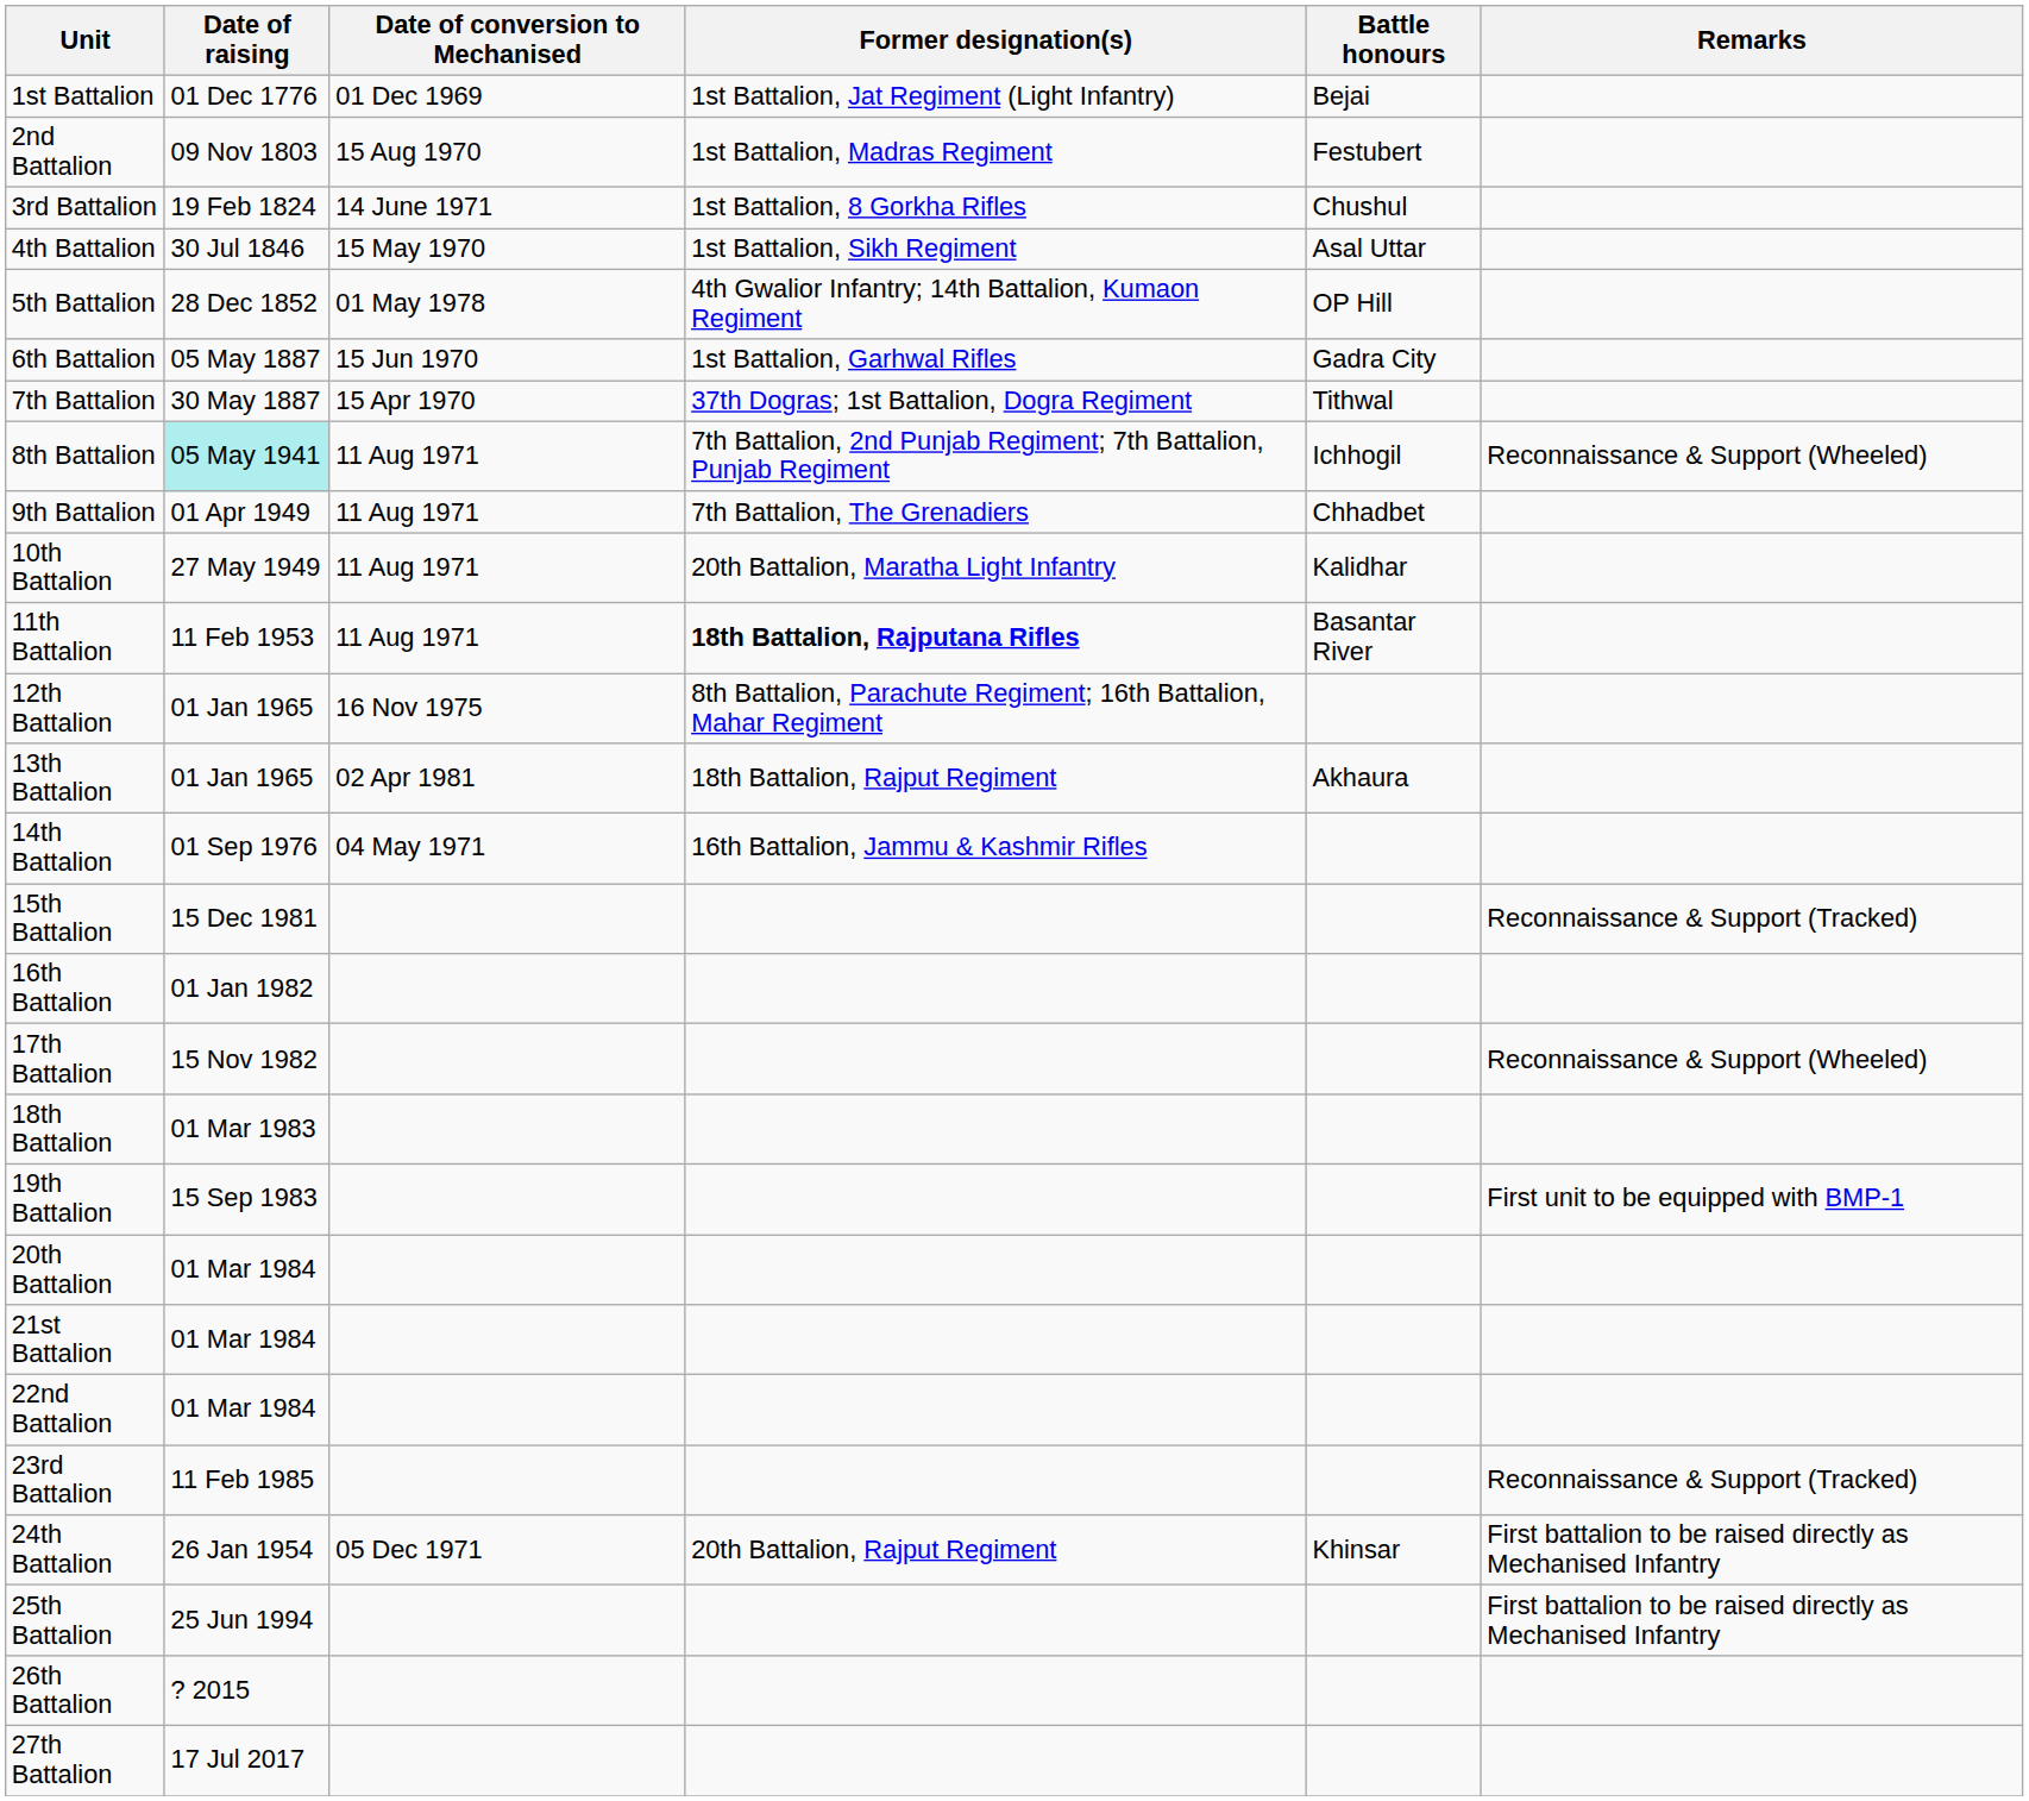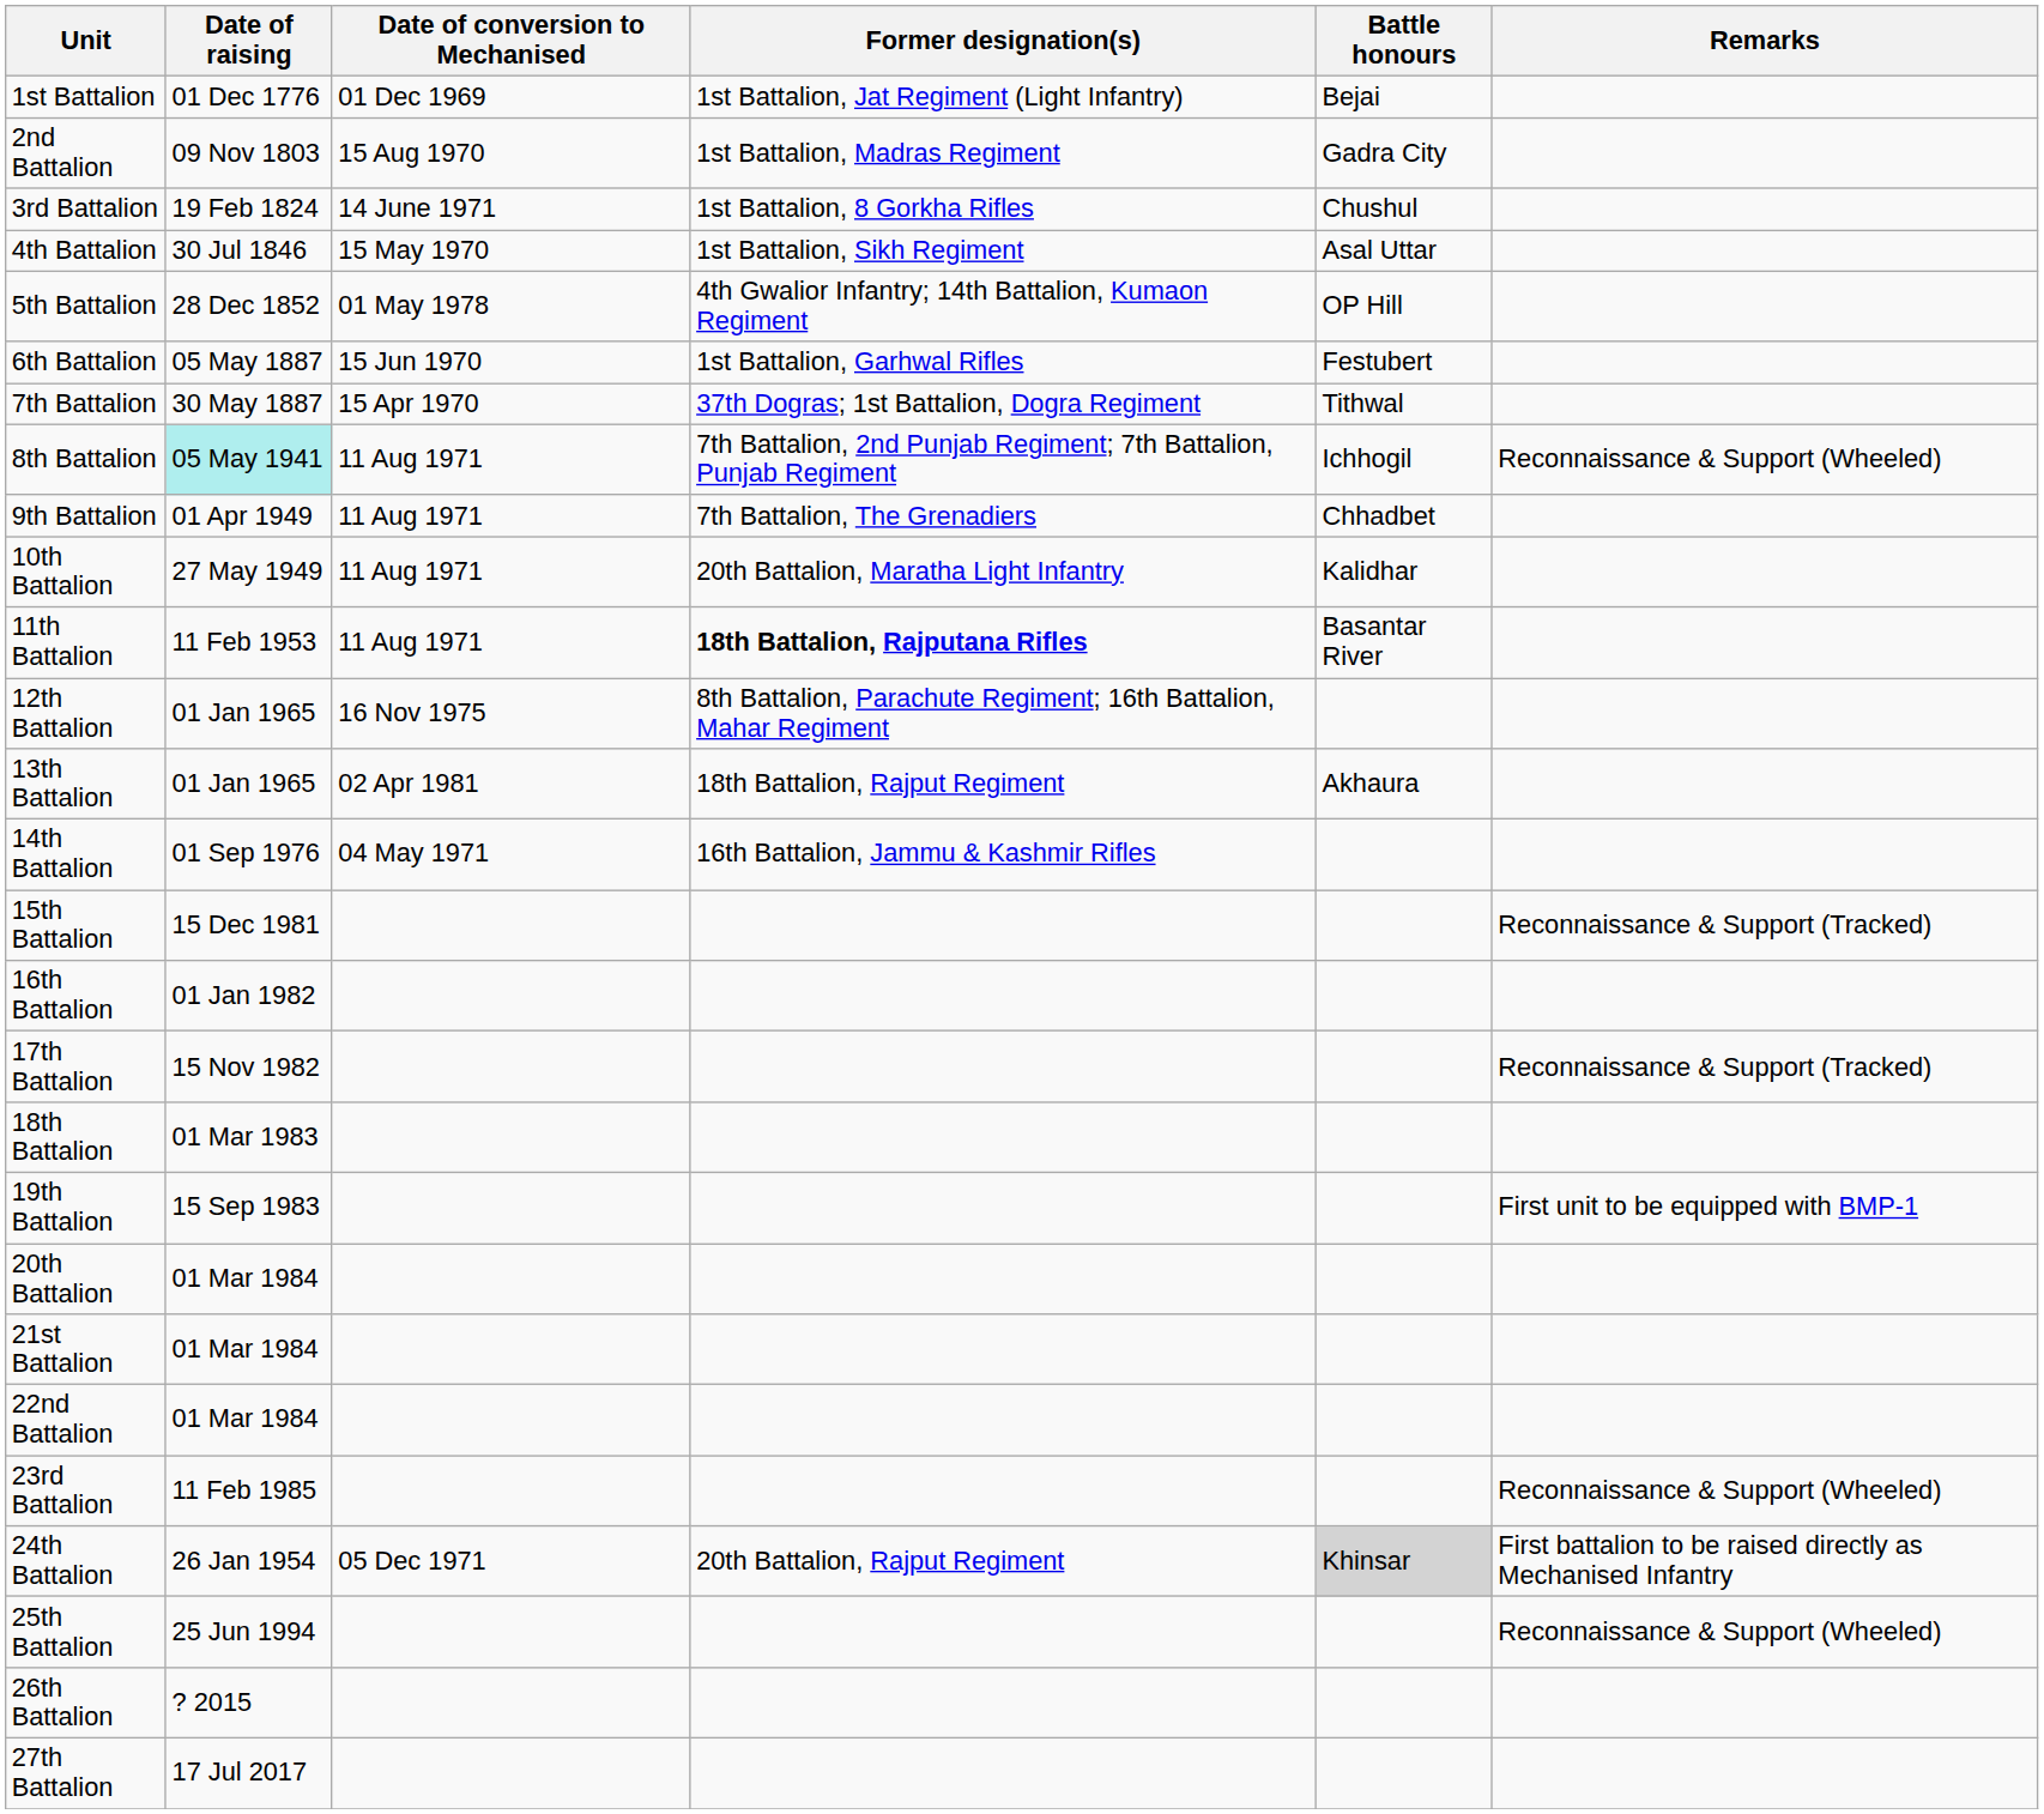 <table class="wikitable">
 <tr>
 <th>Unit</th>
 <th>Date of raising</th>
 <th>Date of conversion to Mechanised</th>
 <th>Former designation(s)</th>
 <th>Battle honours</th>
 <th>Remarks</th>
 </tr>
 <tr>
 <td>1st Battalion</td>
 <td>01 Dec 1776</td>
 <td>01 Dec 1969</td>
 <td>1st Battalion, <a href='#'>Jat Regiment</a> (Light Infantry)</td>
 <td>Bejai</td>
 <td></td>
 </tr>
 <tr>
 <td>2nd Battalion</td>
 <td>09 Nov 1803</td>
 <td>15 Aug 1970</td>
 <td>1st Battalion, <a href='#'>Madras Regiment</a></td>
-<td>Festubert</td>
+<td>Gadra City</td>
 <td></td>
 </tr>
 <tr>
 <td>3rd Battalion</td>
 <td>19 Feb 1824</td>
 <td>14 June 1971</td>
 <td>1st Battalion, <a href='#'>8 Gorkha Rifles</a></td>
 <td>Chushul</td>
 <td></td>
 </tr>
 <tr>
 <td>4th Battalion</td>
 <td>30 Jul 1846</td>
 <td>15 May 1970</td>
 <td>1st Battalion, <a href='#'>Sikh Regiment</a></td>
 <td>Asal Uttar</td>
 <td></td>
 </tr>
 <tr>
 <td>5th Battalion</td>
 <td>28 Dec 1852</td>
 <td>01 May 1978</td>
 <td>4th Gwalior Infantry; 14th Battalion, <a href='#'>Kumaon Regiment</a></td>
 <td>OP Hill</td>
 <td></td>
 </tr>
 <tr>
 <td>6th Battalion</td>
 <td>05 May 1887</td>
 <td>15 Jun 1970</td>
 <td>1st Battalion, <a href='#'>Garhwal Rifles</a></td>
-<td>Gadra City</td>
+<td>Festubert</td>
 <td></td>
 </tr>
 <tr>
 <td>7th Battalion</td>
 <td>30 May 1887</td>
 <td>15 Apr 1970</td>
 <td><a href='#'>37th Dogras</a>; 1st Battalion, <a href='#'>Dogra Regiment</a></td>
 <td>Tithwal</td>
 <td></td>
 </tr>
 <tr>
 <td>8th Battalion</td>
 <td style="background: paleturquoise;">05 May 1941</td>
 <td>11 Aug 1971</td>
 <td>7th Battalion, <a href='#'>2nd Punjab Regiment</a>; 7th Battalion, <a href='#'>Punjab Regiment</a></td>
 <td>Ichhogil</td>
 <td>Reconnaissance & Support (Wheeled)</td>
 </tr>
 <tr>
 <td>9th Battalion</td>
 <td>01 Apr 1949</td>
 <td>11 Aug 1971</td>
 <td>7th Battalion, <a href='#'>The Grenadiers</a></td>
 <td>Chhadbet</td>
 <td></td>
 </tr>
 <tr>
 <td>10th Battalion</td>
 <td>27 May 1949</td>
 <td>11 Aug 1971</td>
 <td>20th Battalion, <a href='#'>Maratha Light Infantry</a></td>
 <td>Kalidhar</td>
 <td></td>
 </tr>
 <tr>
 <td>11th Battalion</td>
 <td>11 Feb 1953</td>
 <td>11 Aug 1971</td>
 <td><strong>18th Battalion, <a href='#'>Rajputana Rifles</a></strong></td>
 <td>Basantar River</td>
 <td></td>
 </tr>
 <tr>
 <td>12th Battalion</td>
 <td>01 Jan 1965</td>
 <td>16 Nov 1975</td>
 <td>8th Battalion, <a href='#'>Parachute Regiment</a>; 16th Battalion, <a href='#'>Mahar Regiment</a></td>
 <td></td>
 <td></td>
 </tr>
 <tr>
 <td>13th Battalion</td>
 <td>01 Jan 1965</td>
 <td>02 Apr 1981</td>
 <td>18th Battalion, <a href='#'>Rajput Regiment</a></td>
 <td>Akhaura</td>
 <td></td>
 </tr>
 <tr>
 <td>14th Battalion</td>
 <td>01 Sep 1976</td>
 <td>04 May 1971</td>
 <td>16th Battalion, <a href='#'>Jammu & Kashmir Rifles</a></td>
 <td></td>
 <td></td>
 </tr>
 <tr>
 <td>15th Battalion</td>
 <td>15 Dec 1981</td>
 <td></td>
 <td></td>
 <td></td>
 <td>Reconnaissance & Support (Tracked) </td>
 </tr>
 <tr>
 <td>16th Battalion</td>
 <td>01 Jan 1982</td>
 <td></td>
 <td></td>
 <td></td>
 <td></td>
 </tr>
 <tr>
 <td>17th Battalion</td>
 <td>15 Nov 1982</td>
 <td></td>
 <td></td>
 <td></td>
-<td>Reconnaissance & Support (Wheeled)</td>
+<td>Reconnaissance & Support (Tracked)</td>
 </tr>
 <tr>
 <td>18th Battalion</td>
 <td>01 Mar 1983</td>
 <td></td>
 <td></td>
 <td></td>
 <td></td>
 </tr>
 <tr>
 <td>19th Battalion</td>
 <td>15 Sep 1983</td>
 <td></td>
 <td></td>
 <td></td>
 <td>First unit to be equipped with <a href='#'>BMP-1</a></td>
 </tr>
 <tr>
 <td>20th Battalion</td>
 <td>01 Mar 1984</td>
 <td></td>
 <td></td>
 <td></td>
 <td></td>
 </tr>
 <tr>
 <td>21st Battalion</td>
 <td>01 Mar 1984</td>
 <td></td>
 <td></td>
 <td></td>
 <td></td>
 </tr>
 <tr>
 <td>22nd Battalion</td>
 <td>01 Mar 1984</td>
 <td></td>
 <td></td>
 <td></td>
 <td></td>
 </tr>
 <tr>
 <td>23rd Battalion</td>
 <td>11 Feb 1985</td>
 <td></td>
 <td></td>
 <td></td>
-<td>Reconnaissance & Support (Tracked) </td>
+<td>Reconnaissance & Support (Wheeled)</td>
 </tr>
 <tr>
 <td>24th Battalion</td>
 <td>26 Jan 1954</td>
 <td>05 Dec 1971</td>
 <td>20th Battalion, <a href='#'>Rajput Regiment</a></td>
-<td>Khinsar</td>
+<td style="background: lightgrey;">Khinsar</td>
 <td>First battalion to be raised directly as Mechanised Infantry</td>
 </tr>
 <tr>
 <td>25th Battalion</td>
 <td>25 Jun 1994</td>
 <td></td>
 <td></td>
 <td></td>
-<td>First battalion to be raised directly as Mechanised Infantry</td>
+<td>Reconnaissance & Support (Wheeled)</td>
 </tr>
 <tr>
 <td>26th Battalion</td>
 <td>? 2015</td>
 <td></td>
 <td></td>
 <td></td>
 <td></td>
 </tr>
 <tr>
 <td>27th Battalion</td>
 <td>17 Jul 2017</td>
 <td></td>
 <td></td>
 <td></td>
 <td></td>
 </tr>
 <tr>
 </tr>
 </table>
